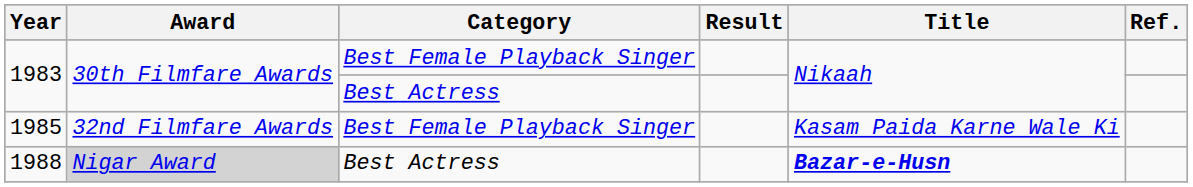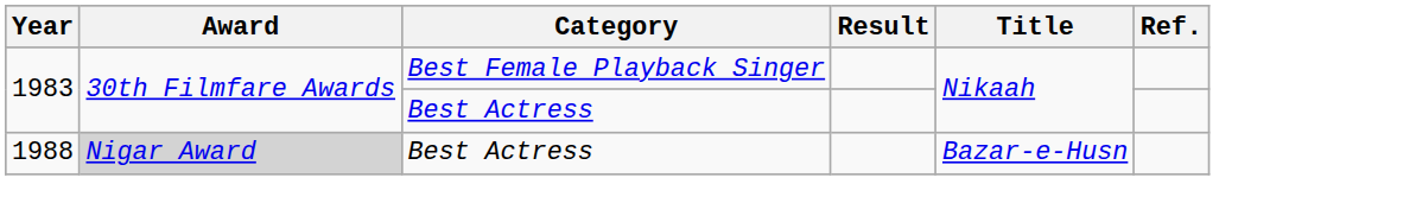 <table class="wikitable">
 <tr>
 <th>Year</th>
 <th>Award</th>
 <th>Category</th>
 <th>Result</th>
 <th>Title</th>
 <th>Ref.</th>
 </tr>
 <tr>
 <td rowspan="2">1983</td>
 <td rowspan="2"><em><a href='#'>30th Filmfare Awards</a></em></td>
 <td><em><a href='#'>Best Female Playback Singer</a></em></td>
 <td></td>
 <td rowspan="2"><em><a href='#'>Nikaah</a></em></td>
 <td></td>
 </tr>
 <tr>
 <td><em><a href='#'>Best Actress</a></em></td>
 <td></td>
 <td></td>
 </tr>
 <tr>
-<td>1985</td>
-<td><em><a href='#'>32nd Filmfare Awards</a></em></td>
-<td><em><a href='#'>Best Female Playback Singer</a></em></td>
-<td></td>
-<td><em><a href='#'>Kasam Paida Karne Wale Ki</a></em></td>
-<td></td>
-</tr>
-<tr>
 <td>1988</td>
 <td style="background: lightgrey;"><em><a href='#'>Nigar Award</a></em></td>
 <td><em>Best Actress</em></td>
 <td></td>
-<td><strong><em><a href='#'>Bazar-e-Husn</a></em></strong></td>
+<td><em><a href='#'>Bazar-e-Husn</a></em></td>
 <td></td>
 </tr>
 </table>
